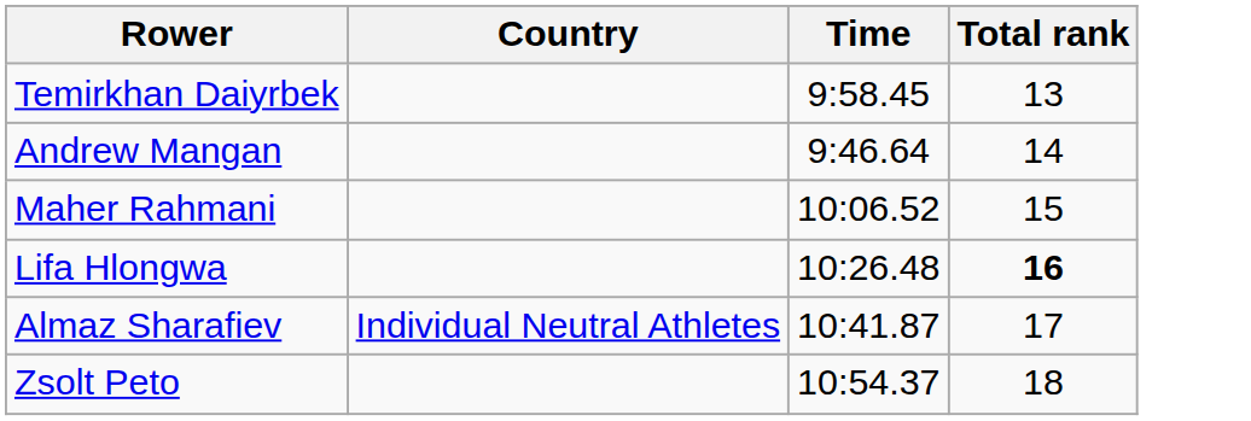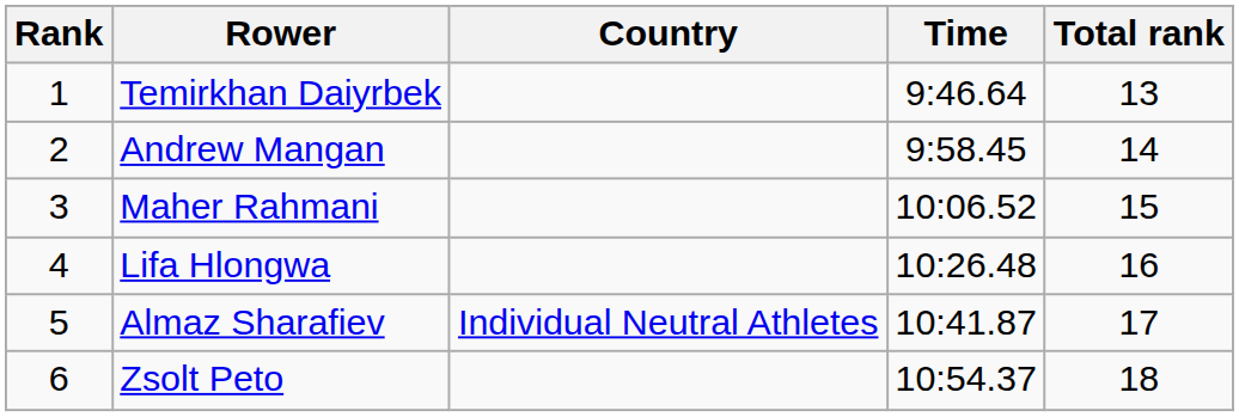 <table class="wikitable" style="text-align:center">
 <tr>
+<th>Rank</th>
 <th>Rower</th>
 <th>Country</th>
 <th>Time</th>
 <th>Total rank</th>
 </tr>
 <tr>
+<td>1</td>
 <td align="left"><a href='#'>Temirkhan Daiyrbek</a></td>
 <td align="left"></td>
-<td>9:58.45</td>
+<td>9:46.64</td>
 <td>13</td>
 </tr>
 <tr>
+<td>2</td>
 <td align="left"><a href='#'>Andrew Mangan</a></td>
 <td align="left"></td>
-<td>9:46.64</td>
+<td>9:58.45</td>
 <td>14</td>
 </tr>
 <tr>
+<td>3</td>
 <td align="left"><a href='#'>Maher Rahmani</a></td>
 <td align="left"></td>
 <td>10:06.52</td>
 <td>15</td>
 </tr>
 <tr>
+<td>4</td>
 <td align="left"><a href='#'>Lifa Hlongwa</a></td>
 <td align="left"></td>
 <td>10:26.48</td>
-<td><strong>16</strong></td>
+<td>16</td>
 </tr>
 <tr>
+<td>5</td>
 <td align="left"><a href='#'>Almaz Sharafiev</a></td>
 <td align="left"><a href='#'>Individual Neutral Athletes</a></td>
 <td>10:41.87</td>
 <td>17</td>
 </tr>
 <tr>
+<td>6</td>
 <td align="left"><a href='#'>Zsolt Peto</a></td>
 <td align="left"></td>
 <td>10:54.37</td>
 <td>18</td>
 </tr>
 </table>
